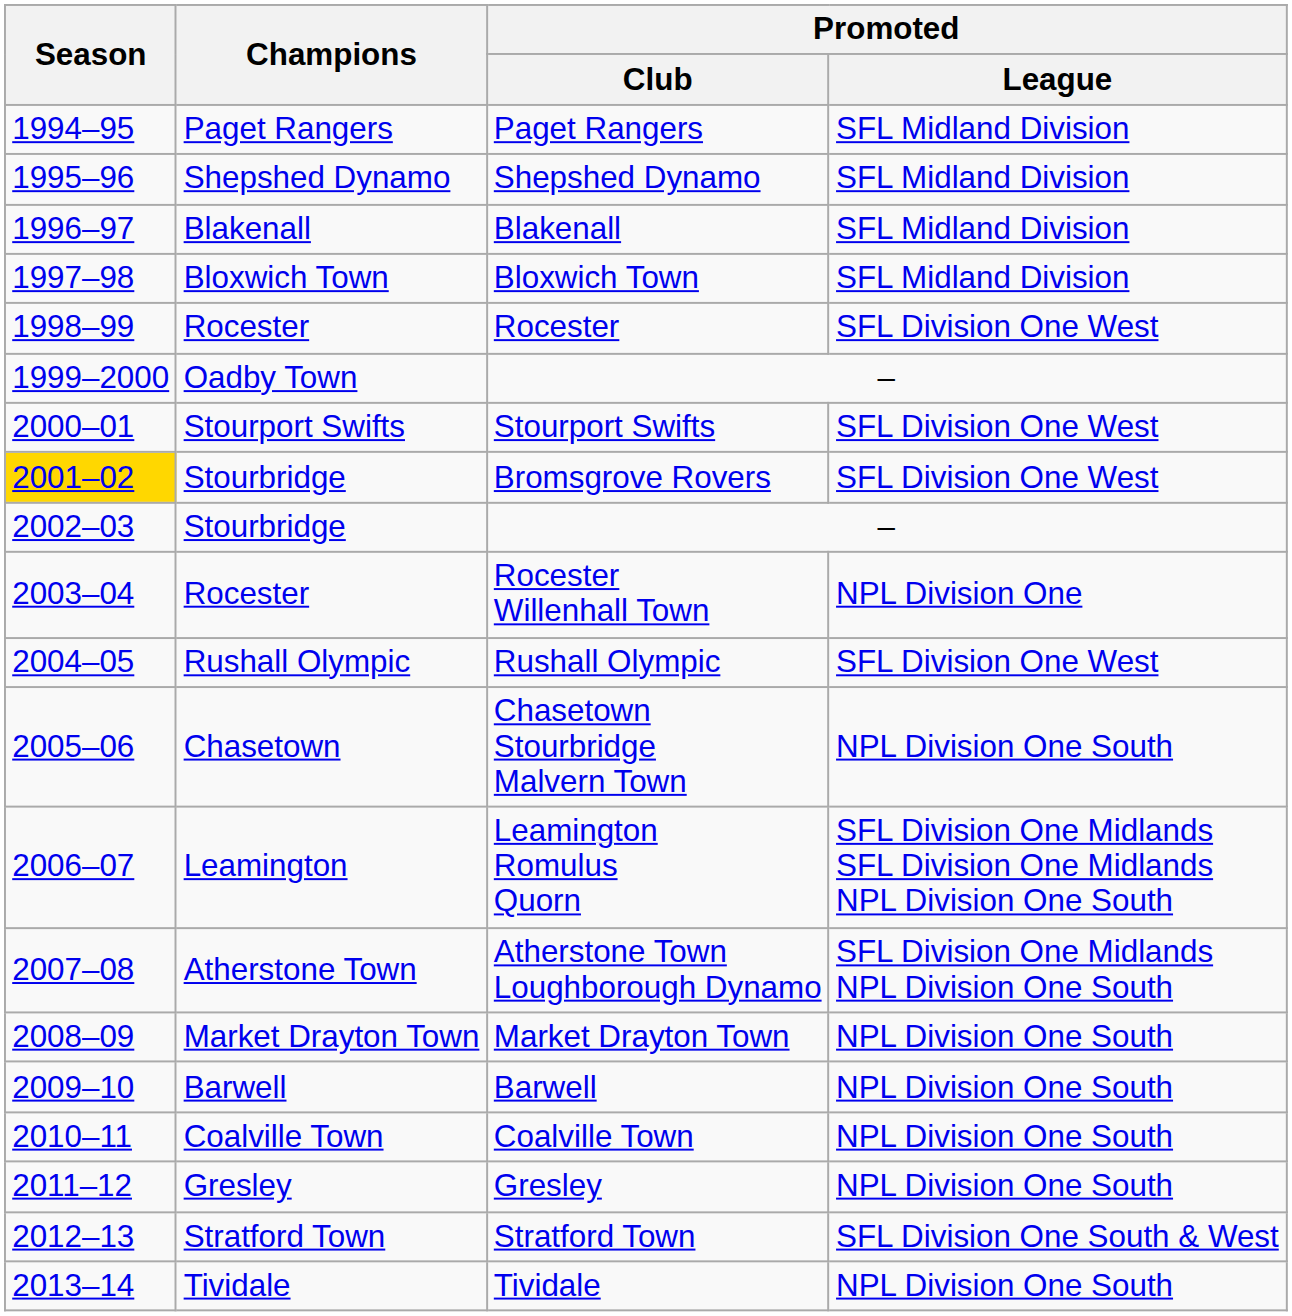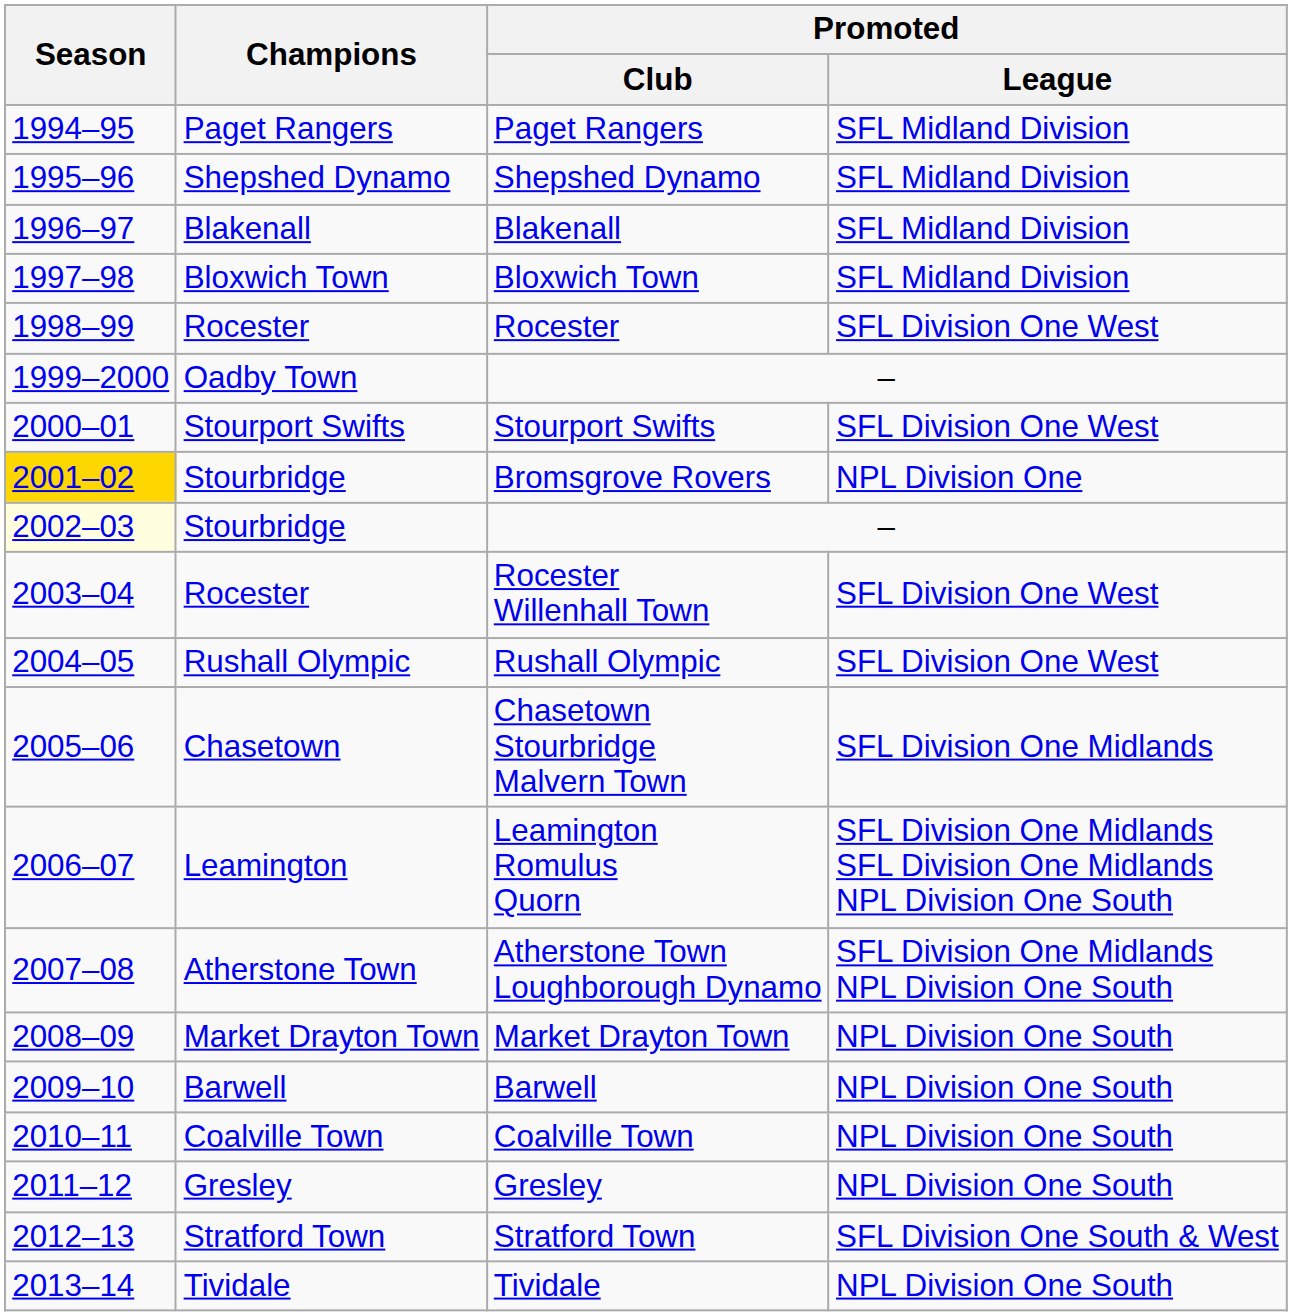 <table class="wikitable" style="text-align: left">
 <tr>
 <th rowspan=2>Season</th>
 <th rowspan=2>Champions</th>
 <th colspan=2>Promoted</th>
 </tr>
 <tr>
 <th>Club</th>
 <th>League</th>
 </tr>
 <tr>
 <td><a href='#'>1994–95</a></td>
 <td><a href='#'>Paget Rangers</a></td>
 <td><a href='#'>Paget Rangers</a></td>
 <td><a href='#'>SFL Midland Division</a></td>
 </tr>
 <tr>
 <td><a href='#'>1995–96</a></td>
 <td><a href='#'>Shepshed Dynamo</a></td>
 <td><a href='#'>Shepshed Dynamo</a></td>
 <td><a href='#'>SFL Midland Division</a></td>
 </tr>
 <tr>
 <td><a href='#'>1996–97</a></td>
 <td><a href='#'>Blakenall</a></td>
 <td><a href='#'>Blakenall</a></td>
 <td><a href='#'>SFL Midland Division</a></td>
 </tr>
 <tr>
 <td><a href='#'>1997–98</a></td>
 <td><a href='#'>Bloxwich Town</a></td>
 <td><a href='#'>Bloxwich Town</a></td>
 <td><a href='#'>SFL Midland Division</a></td>
 </tr>
 <tr>
 <td><a href='#'>1998–99</a></td>
 <td><a href='#'>Rocester</a></td>
 <td><a href='#'>Rocester</a></td>
 <td><a href='#'>SFL Division One West</a></td>
 </tr>
 <tr>
 <td><a href='#'>1999–2000</a></td>
 <td><a href='#'>Oadby Town</a></td>
 <td colspan=2 align="center">–</td>
 </tr>
 <tr>
 <td><a href='#'>2000–01</a></td>
 <td><a href='#'>Stourport Swifts</a></td>
 <td><a href='#'>Stourport Swifts</a></td>
 <td><a href='#'>SFL Division One West</a></td>
 </tr>
 <tr>
 <td style="background: gold;"><a href='#'>2001–02</a></td>
 <td><a href='#'>Stourbridge</a></td>
 <td><a href='#'>Bromsgrove Rovers</a></td>
-<td><a href='#'>SFL Division One West</a></td>
+<td><a href='#'>NPL Division One</a></td>
 </tr>
 <tr>
-<td><a href='#'>2002–03</a></td>
+<td style="background: lightyellow;"><a href='#'>2002–03</a></td>
 <td><a href='#'>Stourbridge</a></td>
 <td colspan=2 align="center">–</td>
 </tr>
 <tr>
 <td><a href='#'>2003–04</a></td>
 <td><a href='#'>Rocester</a></td>
 <td><a href='#'>Rocester</a><br><a href='#'>Willenhall Town</a></td>
-<td><a href='#'>NPL Division One</a></td>
+<td><a href='#'>SFL Division One West</a></td>
 </tr>
 <tr>
 <td><a href='#'>2004–05</a></td>
 <td><a href='#'>Rushall Olympic</a></td>
 <td><a href='#'>Rushall Olympic</a></td>
 <td><a href='#'>SFL Division One West</a></td>
 </tr>
 <tr>
 <td><a href='#'>2005–06</a></td>
 <td><a href='#'>Chasetown</a></td>
 <td><a href='#'>Chasetown</a><br><a href='#'>Stourbridge</a><br><a href='#'>Malvern Town</a></td>
-<td><a href='#'>NPL Division One South</a></td>
+<td><a href='#'>SFL Division One Midlands</a></td>
 </tr>
 <tr>
 <td><a href='#'>2006–07</a></td>
 <td><a href='#'>Leamington</a></td>
 <td><a href='#'>Leamington</a><br><a href='#'>Romulus</a><br><a href='#'>Quorn</a></td>
 <td><a href='#'>SFL Division One Midlands</a><br><a href='#'>SFL Division One Midlands</a><br><a href='#'>NPL Division One South</a></td>
 </tr>
 <tr>
 <td><a href='#'>2007–08</a></td>
 <td><a href='#'>Atherstone Town</a></td>
 <td><a href='#'>Atherstone Town</a><br><a href='#'>Loughborough Dynamo</a></td>
 <td><a href='#'>SFL Division One Midlands</a><br><a href='#'>NPL Division One South</a></td>
 </tr>
 <tr>
 <td><a href='#'>2008–09</a></td>
 <td><a href='#'>Market Drayton Town</a></td>
 <td><a href='#'>Market Drayton Town</a></td>
 <td><a href='#'>NPL Division One South</a></td>
 </tr>
 <tr>
 <td><a href='#'>2009–10</a></td>
 <td><a href='#'>Barwell</a></td>
 <td><a href='#'>Barwell</a></td>
 <td><a href='#'>NPL Division One South</a></td>
 </tr>
 <tr>
 <td><a href='#'>2010–11</a></td>
 <td><a href='#'>Coalville Town</a></td>
 <td><a href='#'>Coalville Town</a></td>
 <td><a href='#'>NPL Division One South</a></td>
 </tr>
 <tr>
 <td><a href='#'>2011–12</a></td>
 <td><a href='#'>Gresley</a></td>
 <td><a href='#'>Gresley</a></td>
 <td><a href='#'>NPL Division One South</a></td>
 </tr>
 <tr>
 <td><a href='#'>2012–13</a></td>
 <td><a href='#'>Stratford Town</a></td>
 <td><a href='#'>Stratford Town</a></td>
 <td><a href='#'>SFL Division One South & West</a></td>
 </tr>
 <tr>
 <td><a href='#'>2013–14</a></td>
 <td><a href='#'>Tividale</a></td>
 <td><a href='#'>Tividale</a></td>
 <td><a href='#'>NPL Division One South</a></td>
 </tr>
 </table>
